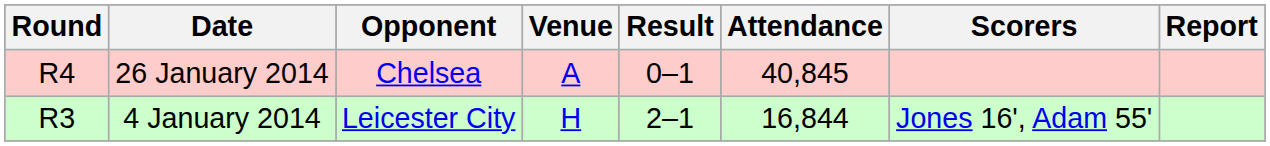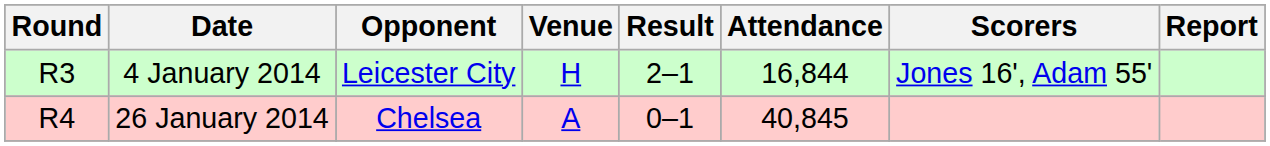 <table class="wikitable" style="font-size:100%; text-align:center">
 <tr>
 <th>Round</th>
 <th>Date</th>
 <th>Opponent</th>
 <th>Venue</th>
 <th>Result</th>
 <th>Attendance</th>
 <th>Scorers</th>
 <th>Report</th>
 </tr>
+<tr style="background-color: #CCFFCC;">
+<td>R3</td>
+<td>4 January 2014</td>
+<td><a href='#'>Leicester City</a></td>
+<td><a href='#'>H</a></td>
+<td>2–1</td>
+<td>16,844</td>
+<td><a href='#'>Jones</a> 16', <a href='#'>Adam</a> 55'</td>
+<td></td>
+</tr>
 <tr style="background-color: #FFCCCC;">
 <td>R4</td>
 <td>26 January 2014</td>
 <td><a href='#'>Chelsea</a></td>
 <td><a href='#'>A</a></td>
 <td>0–1</td>
 <td>40,845</td>
 <td></td>
 <td></td>
 </tr>
-<tr style="background-color: #CCFFCC;">
-<td>R3</td>
-<td>4 January 2014</td>
-<td><a href='#'>Leicester City</a></td>
-<td><a href='#'>H</a></td>
-<td>2–1</td>
-<td>16,844</td>
-<td><a href='#'>Jones</a> 16', <a href='#'>Adam</a> 55'</td>
-<td></td>
-</tr>
 </table>
